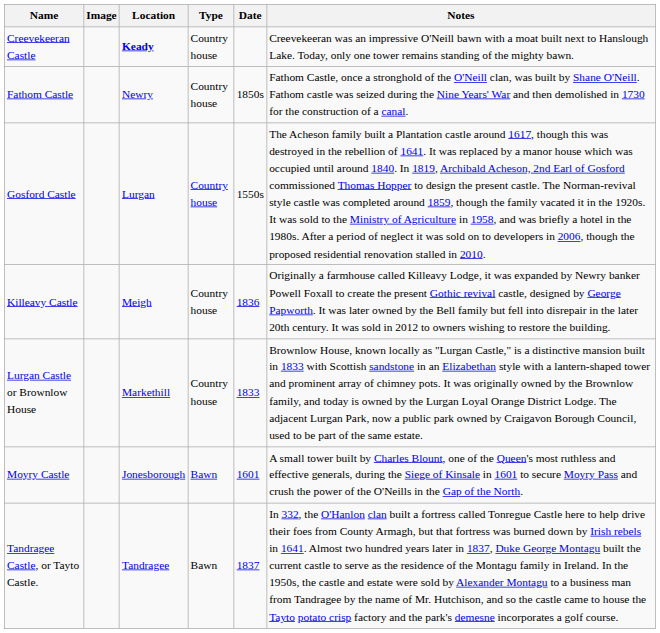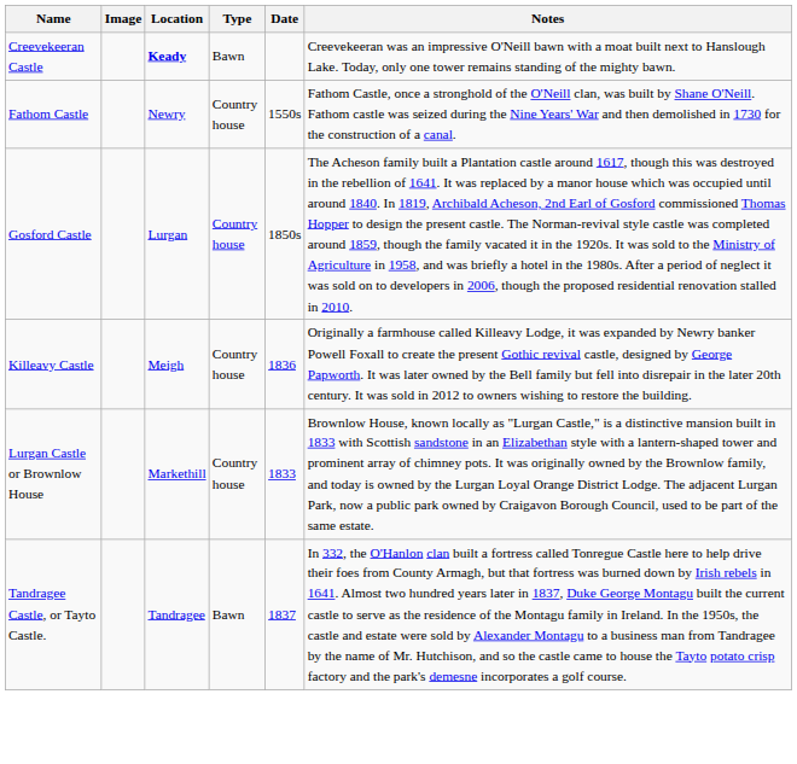 <table class="wikitable sortable" style="font-size:95%;border:0px;text-align:left;line-height:150%;">
 <tr>
 <th>Name</th>
 <th>Image</th>
 <th>Location</th>
 <th>Type</th>
 <th>Date</th>
 <th class="unsortable">Notes</th>
 </tr>
 <tr>
 <td><a href='#'>Creevekeeran Castle</a></td>
 <td></td>
 <td><strong><a href='#'>Keady</a> </strong></td>
-<td>Country house</td>
+<td>Bawn</td>
 <td></td>
 <td>Creevekeeran was an impressive O'Neill bawn with a moat built next to Hanslough Lake. Today, only one tower remains standing of the mighty bawn.</td>
 </tr>
 <tr>
 <td><a href='#'>Fathom Castle</a></td>
 <td></td>
 <td><a href='#'>Newry</a></td>
 <td>Country house</td>
-<td>1850s</td>
+<td>1550s</td>
 <td>Fathom Castle, once a stronghold of the <a href='#'>O'Neill</a> clan, was built by <a href='#'>Shane O'Neill</a>. Fathom castle was seized during the <a href='#'>Nine Years' War</a> and then demolished in <a href='#'>1730</a> for the construction of a <a href='#'>canal</a>.</td>
 </tr>
 <tr>
 <td><a href='#'>Gosford Castle</a></td>
 <td></td>
 <td><a href='#'>Lurgan</a> </td>
 <td><a href='#'>Country house</a></td>
-<td>1550s</td>
+<td>1850s</td>
 <td>The Acheson family built a Plantation castle around <a href='#'>1617</a>, though this was destroyed in the rebellion of <a href='#'>1641</a>. It was replaced by a manor house which was occupied until around <a href='#'>1840</a>. In <a href='#'>1819</a>, <a href='#'>Archibald Acheson, 2nd Earl of Gosford</a> commissioned <a href='#'>Thomas Hopper</a> to design the present castle. The Norman-revival style castle was completed around <a href='#'>1859</a>, though the family vacated it in the 1920s. It was sold to the <a href='#'>Ministry of Agriculture</a> in <a href='#'>1958</a>, and was briefly a hotel in the 1980s. After a period of neglect it was sold on to developers in <a href='#'>2006</a>, though the proposed residential renovation stalled in <a href='#'>2010</a>.</td>
 </tr>
 <tr>
 <td><a href='#'>Killeavy Castle</a></td>
 <td></td>
 <td><a href='#'>Meigh</a> </td>
 <td>Country house</td>
 <td><a href='#'>1836</a></td>
 <td>Originally a farmhouse called Killeavy Lodge, it was expanded by Newry banker Powell Foxall to create the present <a href='#'>Gothic revival</a> castle, designed by <a href='#'>George Papworth</a>. It was later owned by the Bell family but fell into disrepair in the later 20th century. It was sold in 2012 to owners wishing to restore the building.</td>
 </tr>
 <tr>
 <td><a href='#'>Lurgan Castle</a> or Brownlow House</td>
 <td></td>
 <td><a href='#'>Markethill</a> </td>
 <td>Country house</td>
 <td><a href='#'>1833</a></td>
 <td>Brownlow House, known locally as "Lurgan Castle," is a distinctive mansion built in <a href='#'>1833</a> with Scottish <a href='#'>sandstone</a> in an <a href='#'>Elizabethan</a> style with a lantern-shaped tower and prominent array of chimney pots. It was originally owned by the Brownlow family, and today is owned by the Lurgan Loyal Orange District Lodge. The adjacent Lurgan Park, now a public park owned by Craigavon Borough Council, used to be part of the same estate.</td>
 </tr>
 <tr>
-<td><a href='#'>Moyry Castle</a></td>
-<td></td>
-<td><a href='#'>Jonesborough</a> </td>
-<td><a href='#'>Bawn</a></td>
-<td><a href='#'>1601</a></td>
-<td>A small tower built by <a href='#'>Charles Blount</a>, one of the <a href='#'>Queen</a>'s most ruthless and effective generals, during the <a href='#'>Siege of Kinsale</a> in <a href='#'>1601</a> to secure <a href='#'>Moyry Pass</a> and crush the power of the O'Neills in the <a href='#'>Gap of the North</a>.</td>
-</tr>
-<tr>
 <td><a href='#'>Tandragee Castle</a>, or Tayto Castle.</td>
 <td></td>
 <td><a href='#'>Tandragee</a> </td>
 <td>Bawn</td>
 <td><a href='#'>1837</a></td>
 <td>In <a href='#'>332</a>, the <a href='#'>O'Hanlon</a> <a href='#'>clan</a> built a fortress called Tonregue Castle here to help drive their foes from County Armagh, but that fortress was burned down by <a href='#'>Irish rebels</a> in <a href='#'>1641</a>. Almost two hundred years later in <a href='#'>1837</a>, <a href='#'>Duke George Montagu</a> built the current castle to serve as the residence of the Montagu family in Ireland. In the 1950s, the castle and estate were sold by <a href='#'>Alexander Montagu</a> to a business man from Tandragee by the name of Mr. Hutchison, and so the castle came to house the <a href='#'>Tayto</a> <a href='#'>potato crisp</a> factory and the park's <a href='#'>demesne</a> incorporates a golf course.</td>
 </tr>
 </table>
